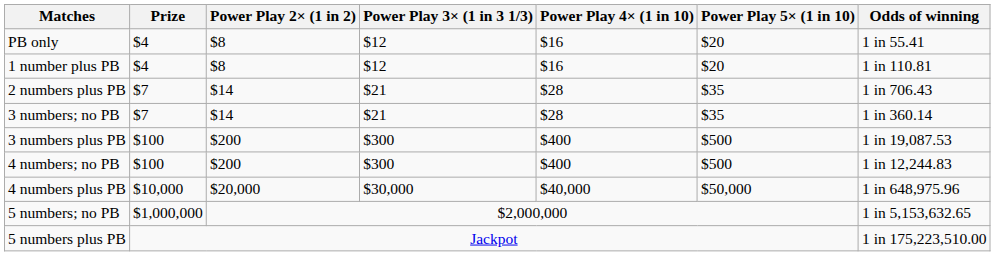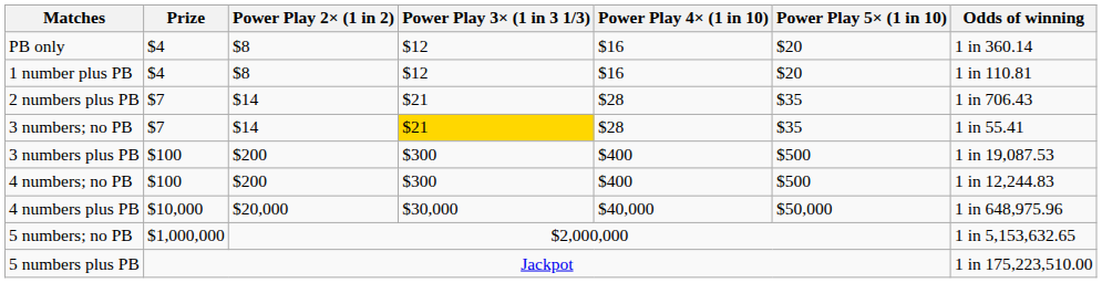 <table class="wikitable">
 <tr>
 <th>Matches</th>
 <th>Prize</th>
 <th>Power Play 2× (1 in 2)</th>
 <th>Power Play 3× (1 in 3 1/3)</th>
 <th>Power Play 4× (1 in 10)</th>
 <th>Power Play 5× (1 in 10)</th>
 <th>Odds of winning</th>
 </tr>
 <tr>
 <td>PB only</td>
 <td>$4</td>
 <td>$8</td>
 <td>$12</td>
 <td>$16</td>
 <td>$20</td>
-<td>1 in 55.41</td>
+<td>1 in 360.14</td>
 </tr>
 <tr>
 <td>1 number plus PB</td>
 <td>$4</td>
 <td>$8</td>
 <td>$12</td>
 <td>$16</td>
 <td>$20</td>
 <td>1 in 110.81</td>
 </tr>
 <tr>
 <td>2 numbers plus PB</td>
 <td>$7</td>
 <td>$14</td>
 <td>$21</td>
 <td>$28</td>
 <td>$35</td>
 <td>1 in 706.43</td>
 </tr>
 <tr>
 <td>3 numbers; no PB</td>
 <td>$7</td>
 <td>$14</td>
-<td>$21</td>
+<td style="background: gold;">$21</td>
 <td>$28</td>
 <td>$35</td>
-<td>1 in 360.14</td>
+<td>1 in 55.41</td>
 </tr>
 <tr>
 <td>3 numbers plus PB</td>
 <td>$100</td>
 <td>$200</td>
 <td>$300</td>
 <td>$400</td>
 <td>$500</td>
 <td>1 in 19,087.53</td>
 </tr>
 <tr>
 <td>4 numbers; no PB</td>
 <td>$100</td>
 <td>$200</td>
 <td>$300</td>
 <td>$400</td>
 <td>$500</td>
 <td>1 in 12,244.83</td>
 </tr>
 <tr>
 <td>4 numbers plus PB</td>
 <td>$10,000</td>
 <td>$20,000</td>
 <td>$30,000</td>
 <td>$40,000</td>
 <td>$50,000</td>
 <td>1 in 648,975.96</td>
 </tr>
 <tr>
 <td>5 numbers; no PB</td>
 <td>$1,000,000</td>
 <td colspan=4 align="center">$2,000,000</td>
 <td>1 in 5,153,632.65</td>
 </tr>
 <tr>
 <td>5 numbers plus PB</td>
 <td colspan=5 align="center"><a href='#'>Jackpot</a></td>
 <td>1 in 175,223,510.00</td>
 </tr>
 </table>
